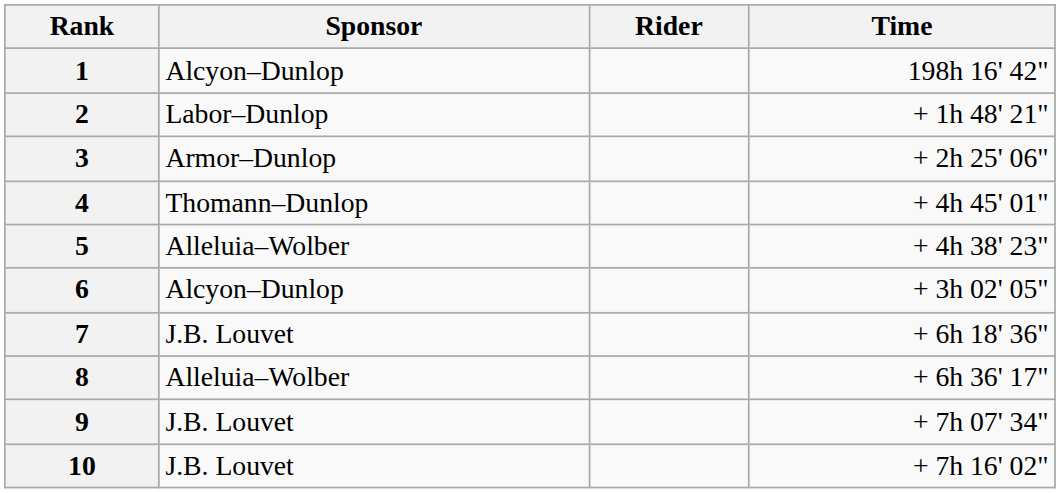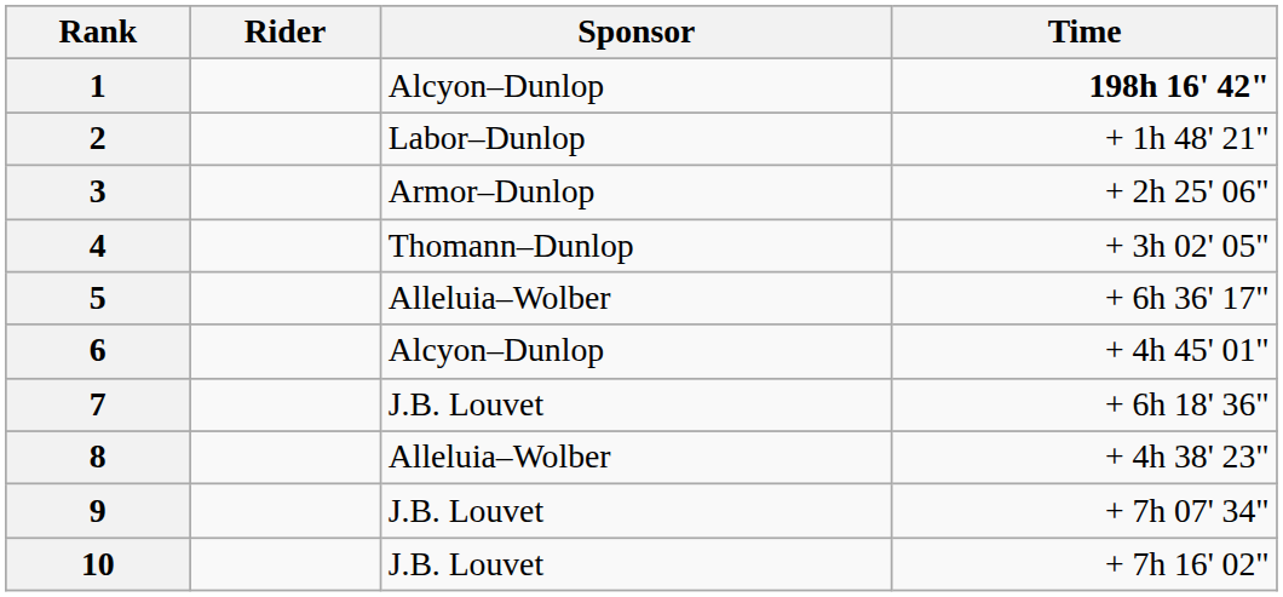 <table class="wikitable" style="width:38em;margin-bottom:0;">
 <tr>
 <th scope="col">Rank</th>
+<th scope="col">Rider</th>
 <th scope="col">Sponsor</th>
-<th scope="col">Rider</th>
 <th scope="col">Time</th>
 </tr>
 <tr>
 <th scope="row">1</th>
+<td></td>
 <td>Alcyon–Dunlop</td>
-<td></td>
-<td style="text-align:right;">198h 16' 42"</td>
+<td style="text-align:right;"><strong>198h 16' 42"</strong></td>
 </tr>
 <tr>
 <th scope="row">2</th>
+<td></td>
 <td>Labor–Dunlop</td>
-<td></td>
 <td style="text-align:right;">+ 1h 48' 21"</td>
 </tr>
 <tr>
 <th scope="row">3</th>
+<td></td>
 <td>Armor–Dunlop</td>
-<td></td>
 <td style="text-align:right;">+ 2h 25' 06"</td>
 </tr>
 <tr>
 <th scope="row">4</th>
+<td></td>
 <td>Thomann–Dunlop</td>
+<td style="text-align:right;">+ 3h 02' 05"</td>
+</tr>
+<tr>
+<th scope="row">5</th>
 <td></td>
+<td>Alleluia–Wolber</td>
+<td style="text-align:right;">+ 6h 36' 17"</td>
+</tr>
+<tr>
+<th scope="row">6</th>
+<td></td>
+<td>Alcyon–Dunlop</td>
 <td style="text-align:right;">+ 4h 45' 01"</td>
 </tr>
 <tr>
-<th scope="row">5</th>
-<td>Alleluia–Wolber</td>
+<th scope="row">7</th>
 <td></td>
-<td style="text-align:right;">+ 4h 38' 23"</td>
-</tr>
-<tr>
-<th scope="row">6</th>
-<td>Alcyon–Dunlop</td>
-<td></td>
-<td style="text-align:right;">+ 3h 02' 05"</td>
-</tr>
-<tr>
-<th scope="row">7</th>
 <td>J.B. Louvet</td>
-<td></td>
 <td style="text-align:right;">+ 6h 18' 36"</td>
 </tr>
 <tr>
 <th scope="row">8</th>
+<td></td>
 <td>Alleluia–Wolber</td>
-<td></td>
-<td style="text-align:right;">+ 6h 36' 17"</td>
+<td style="text-align:right;">+ 4h 38' 23"</td>
 </tr>
 <tr>
 <th scope="row">9</th>
+<td></td>
 <td>J.B. Louvet</td>
-<td></td>
 <td style="text-align:right;">+ 7h 07' 34"</td>
 </tr>
 <tr>
 <th scope="row">10</th>
+<td></td>
 <td>J.B. Louvet</td>
-<td></td>
 <td style="text-align:right;">+ 7h 16' 02"</td>
 </tr>
 </table>
